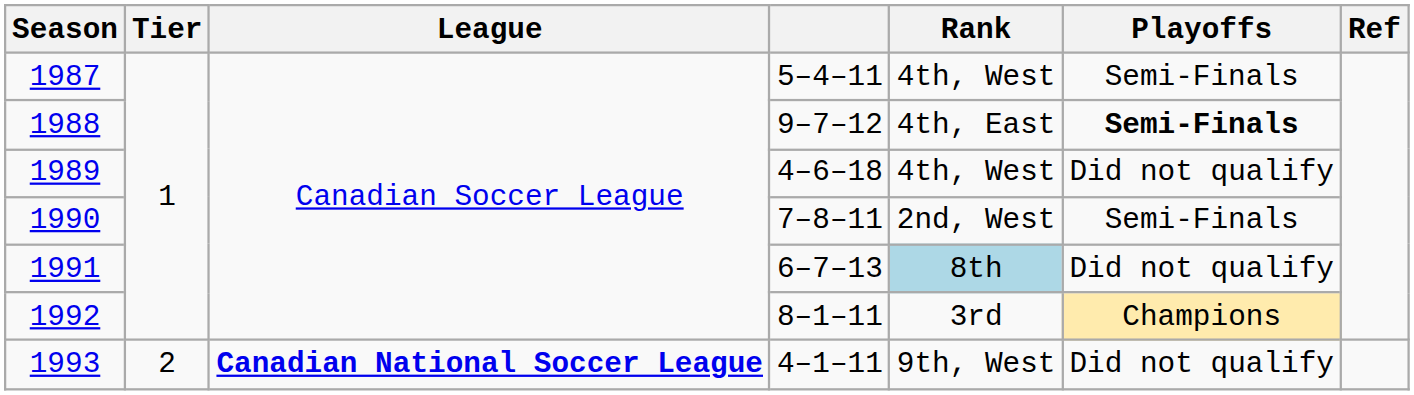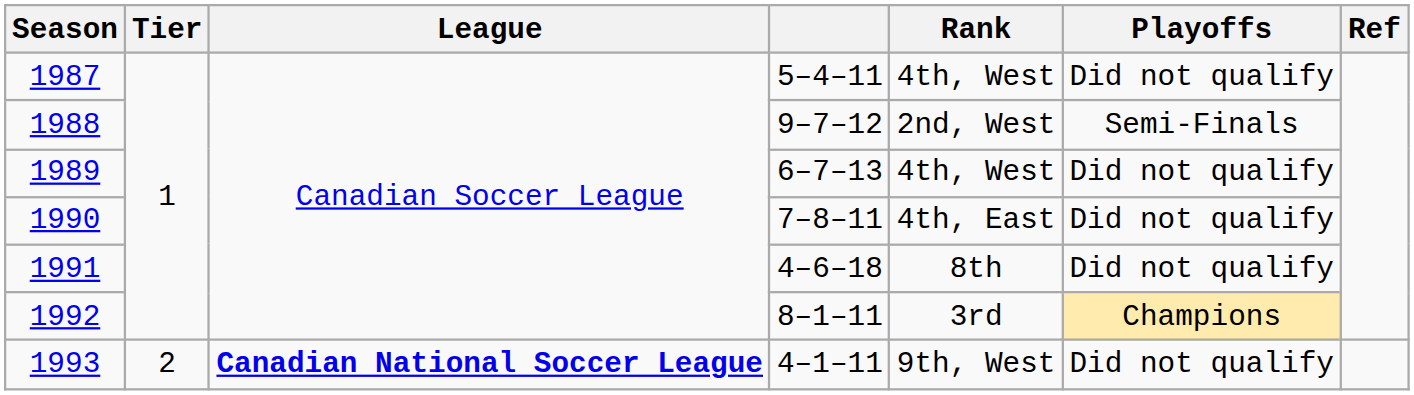 <table class="wikitable" style="text-align: center;">
 <tr>
 <th>Season</th>
 <th>Tier</th>
 <th>League</th>
 <th></th>
 <th>Rank</th>
 <th>Playoffs</th>
 <th>Ref</th>
 </tr>
 <tr>
 <td><a href='#'>1987</a></td>
 <td rowspan="6">1</td>
 <td rowspan="6"><a href='#'>Canadian Soccer League</a></td>
 <td>5–4–11</td>
 <td>4th, West</td>
-<td>Semi-Finals</td>
+<td>Did not qualify</td>
 <td rowspan="6"></td>
 </tr>
 <tr>
 <td><a href='#'>1988</a></td>
 <td>9–7–12</td>
-<td>4th, East</td>
-<td><strong>Semi-Finals</strong></td>
+<td>2nd, West</td>
+<td>Semi-Finals</td>
 </tr>
 <tr>
 <td><a href='#'>1989</a></td>
-<td>4–6–18</td>
+<td>6–7–13</td>
 <td>4th, West</td>
 <td>Did not qualify</td>
 </tr>
 <tr>
 <td><a href='#'>1990</a></td>
 <td>7–8–11</td>
-<td>2nd, West</td>
-<td>Semi-Finals</td>
+<td>4th, East</td>
+<td>Did not qualify</td>
 </tr>
 <tr>
 <td><a href='#'>1991</a></td>
-<td>6–7–13</td>
-<td style="background: lightblue;">8th</td>
+<td>4–6–18</td>
+<td>8th</td>
 <td>Did not qualify</td>
 </tr>
 <tr>
 <td><a href='#'>1992</a></td>
 <td>8–1–11</td>
 <td>3rd</td>
 <td bgcolor="FFEBAD">Champions</td>
 </tr>
 <tr>
 <td><a href='#'>1993</a></td>
 <td>2</td>
 <td><strong><a href='#'>Canadian National Soccer League</a></strong></td>
 <td>4–1–11</td>
 <td>9th, West</td>
 <td>Did not qualify</td>
 <td></td>
 </tr>
 </table>
